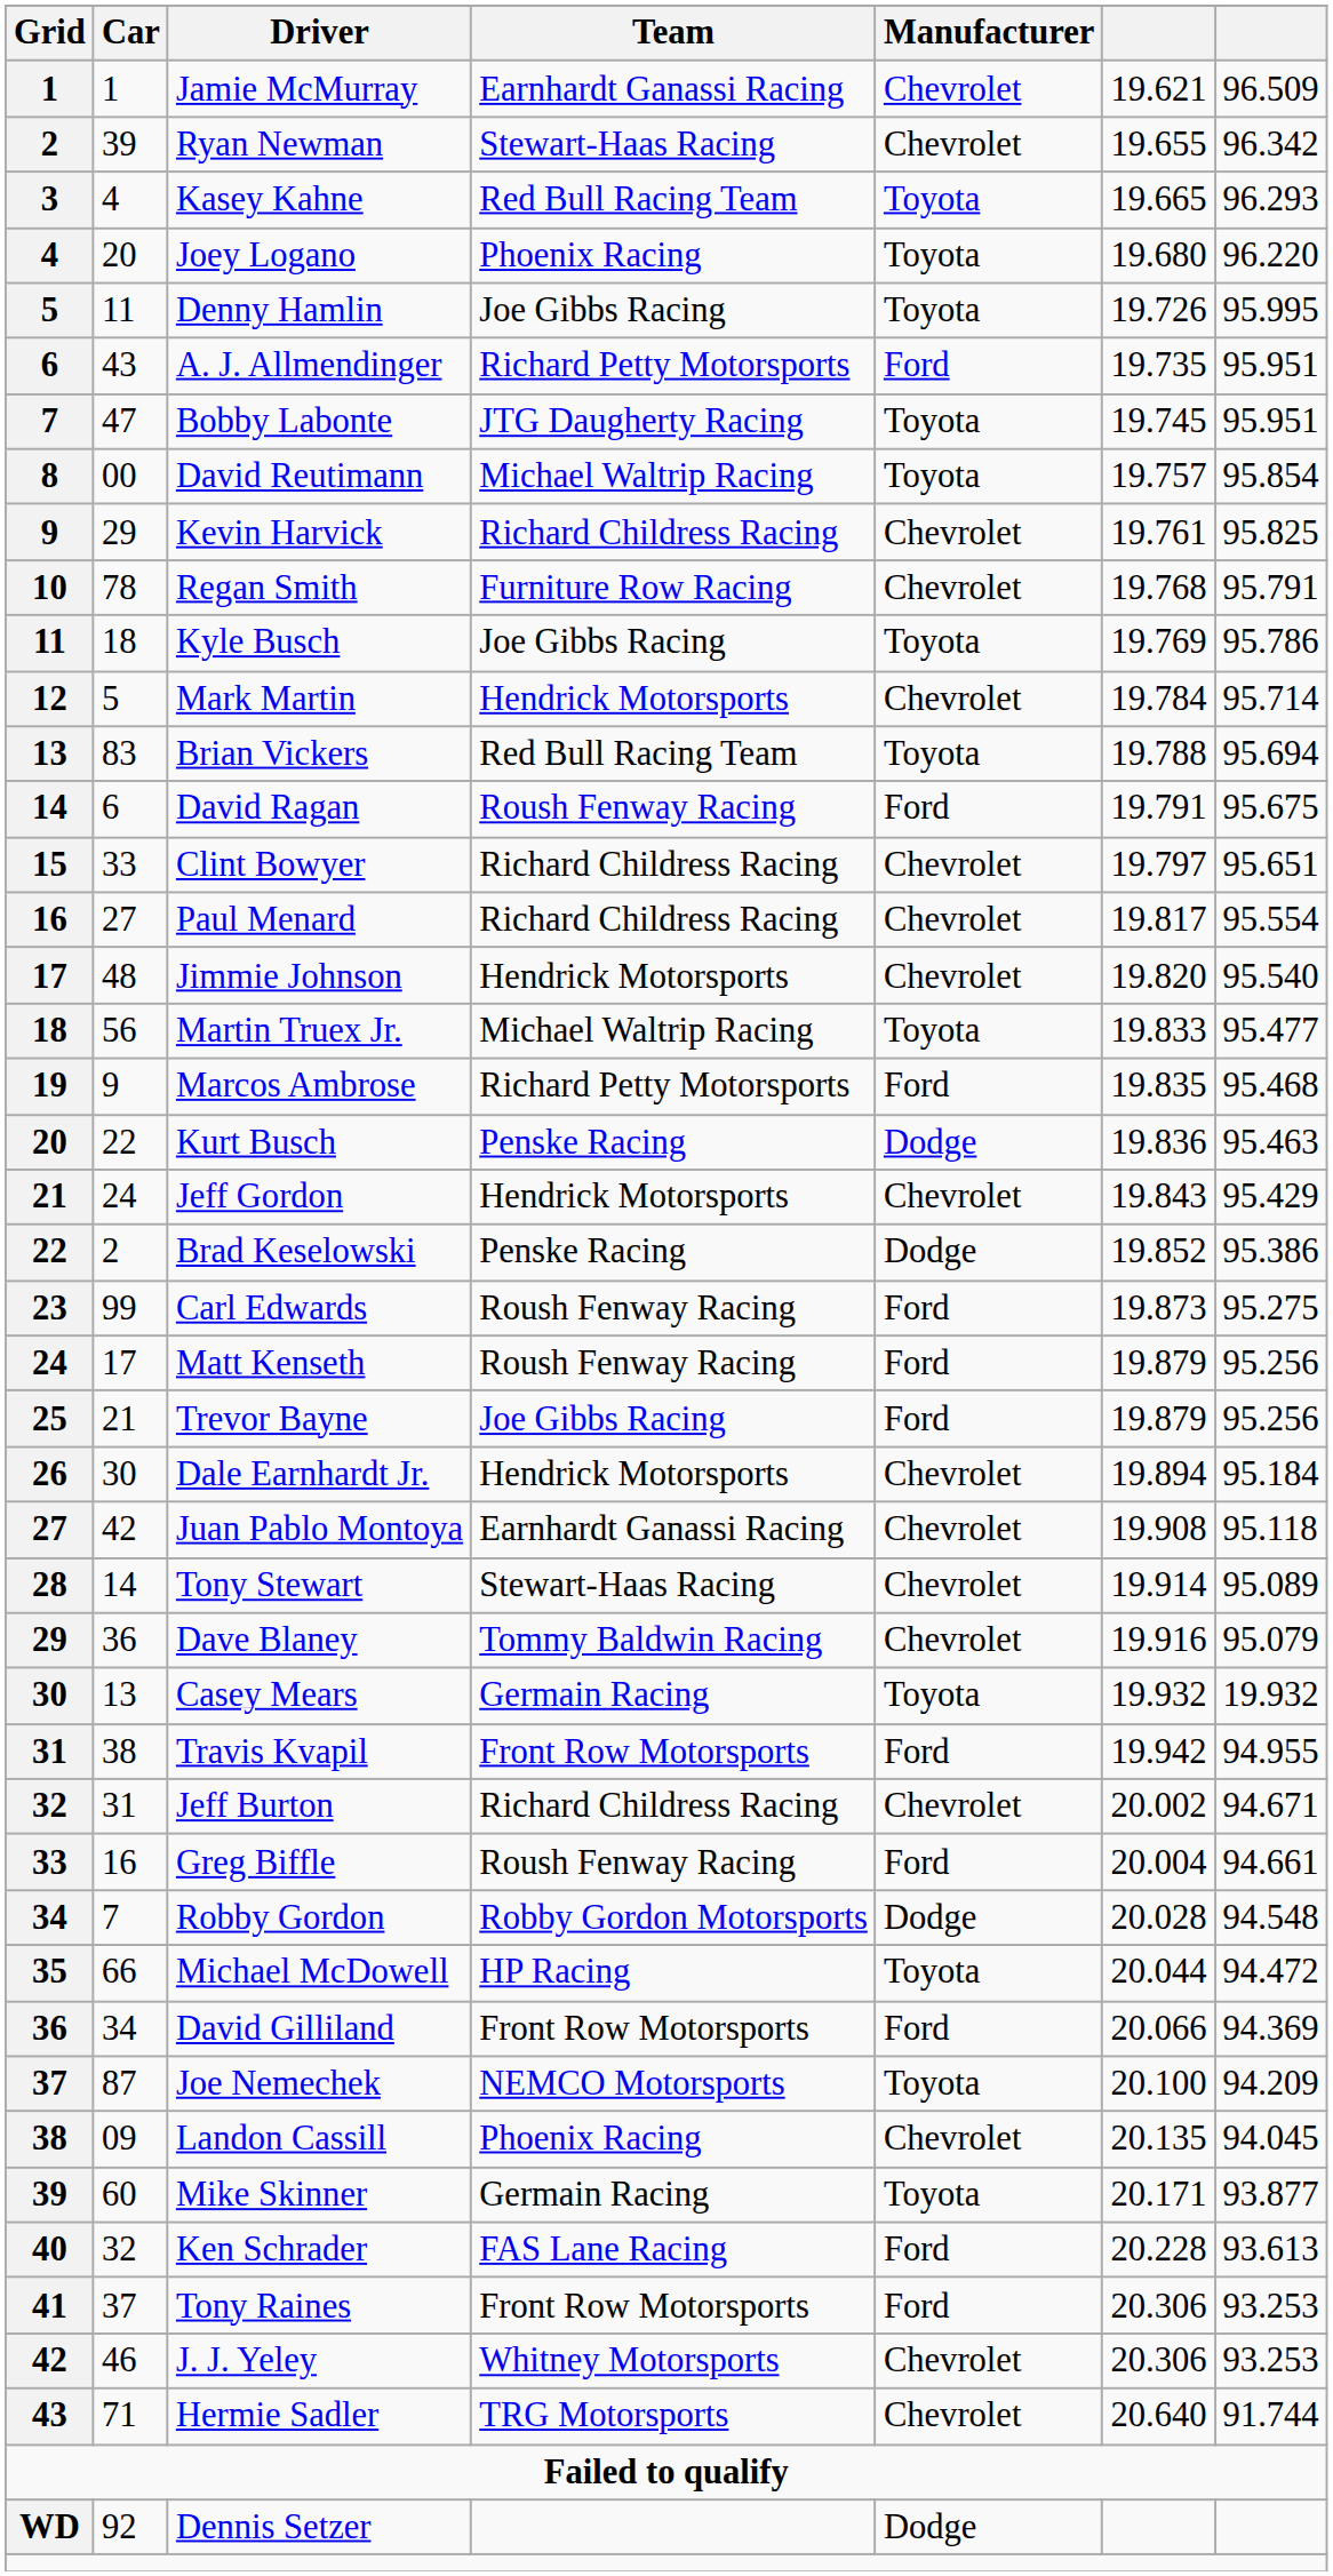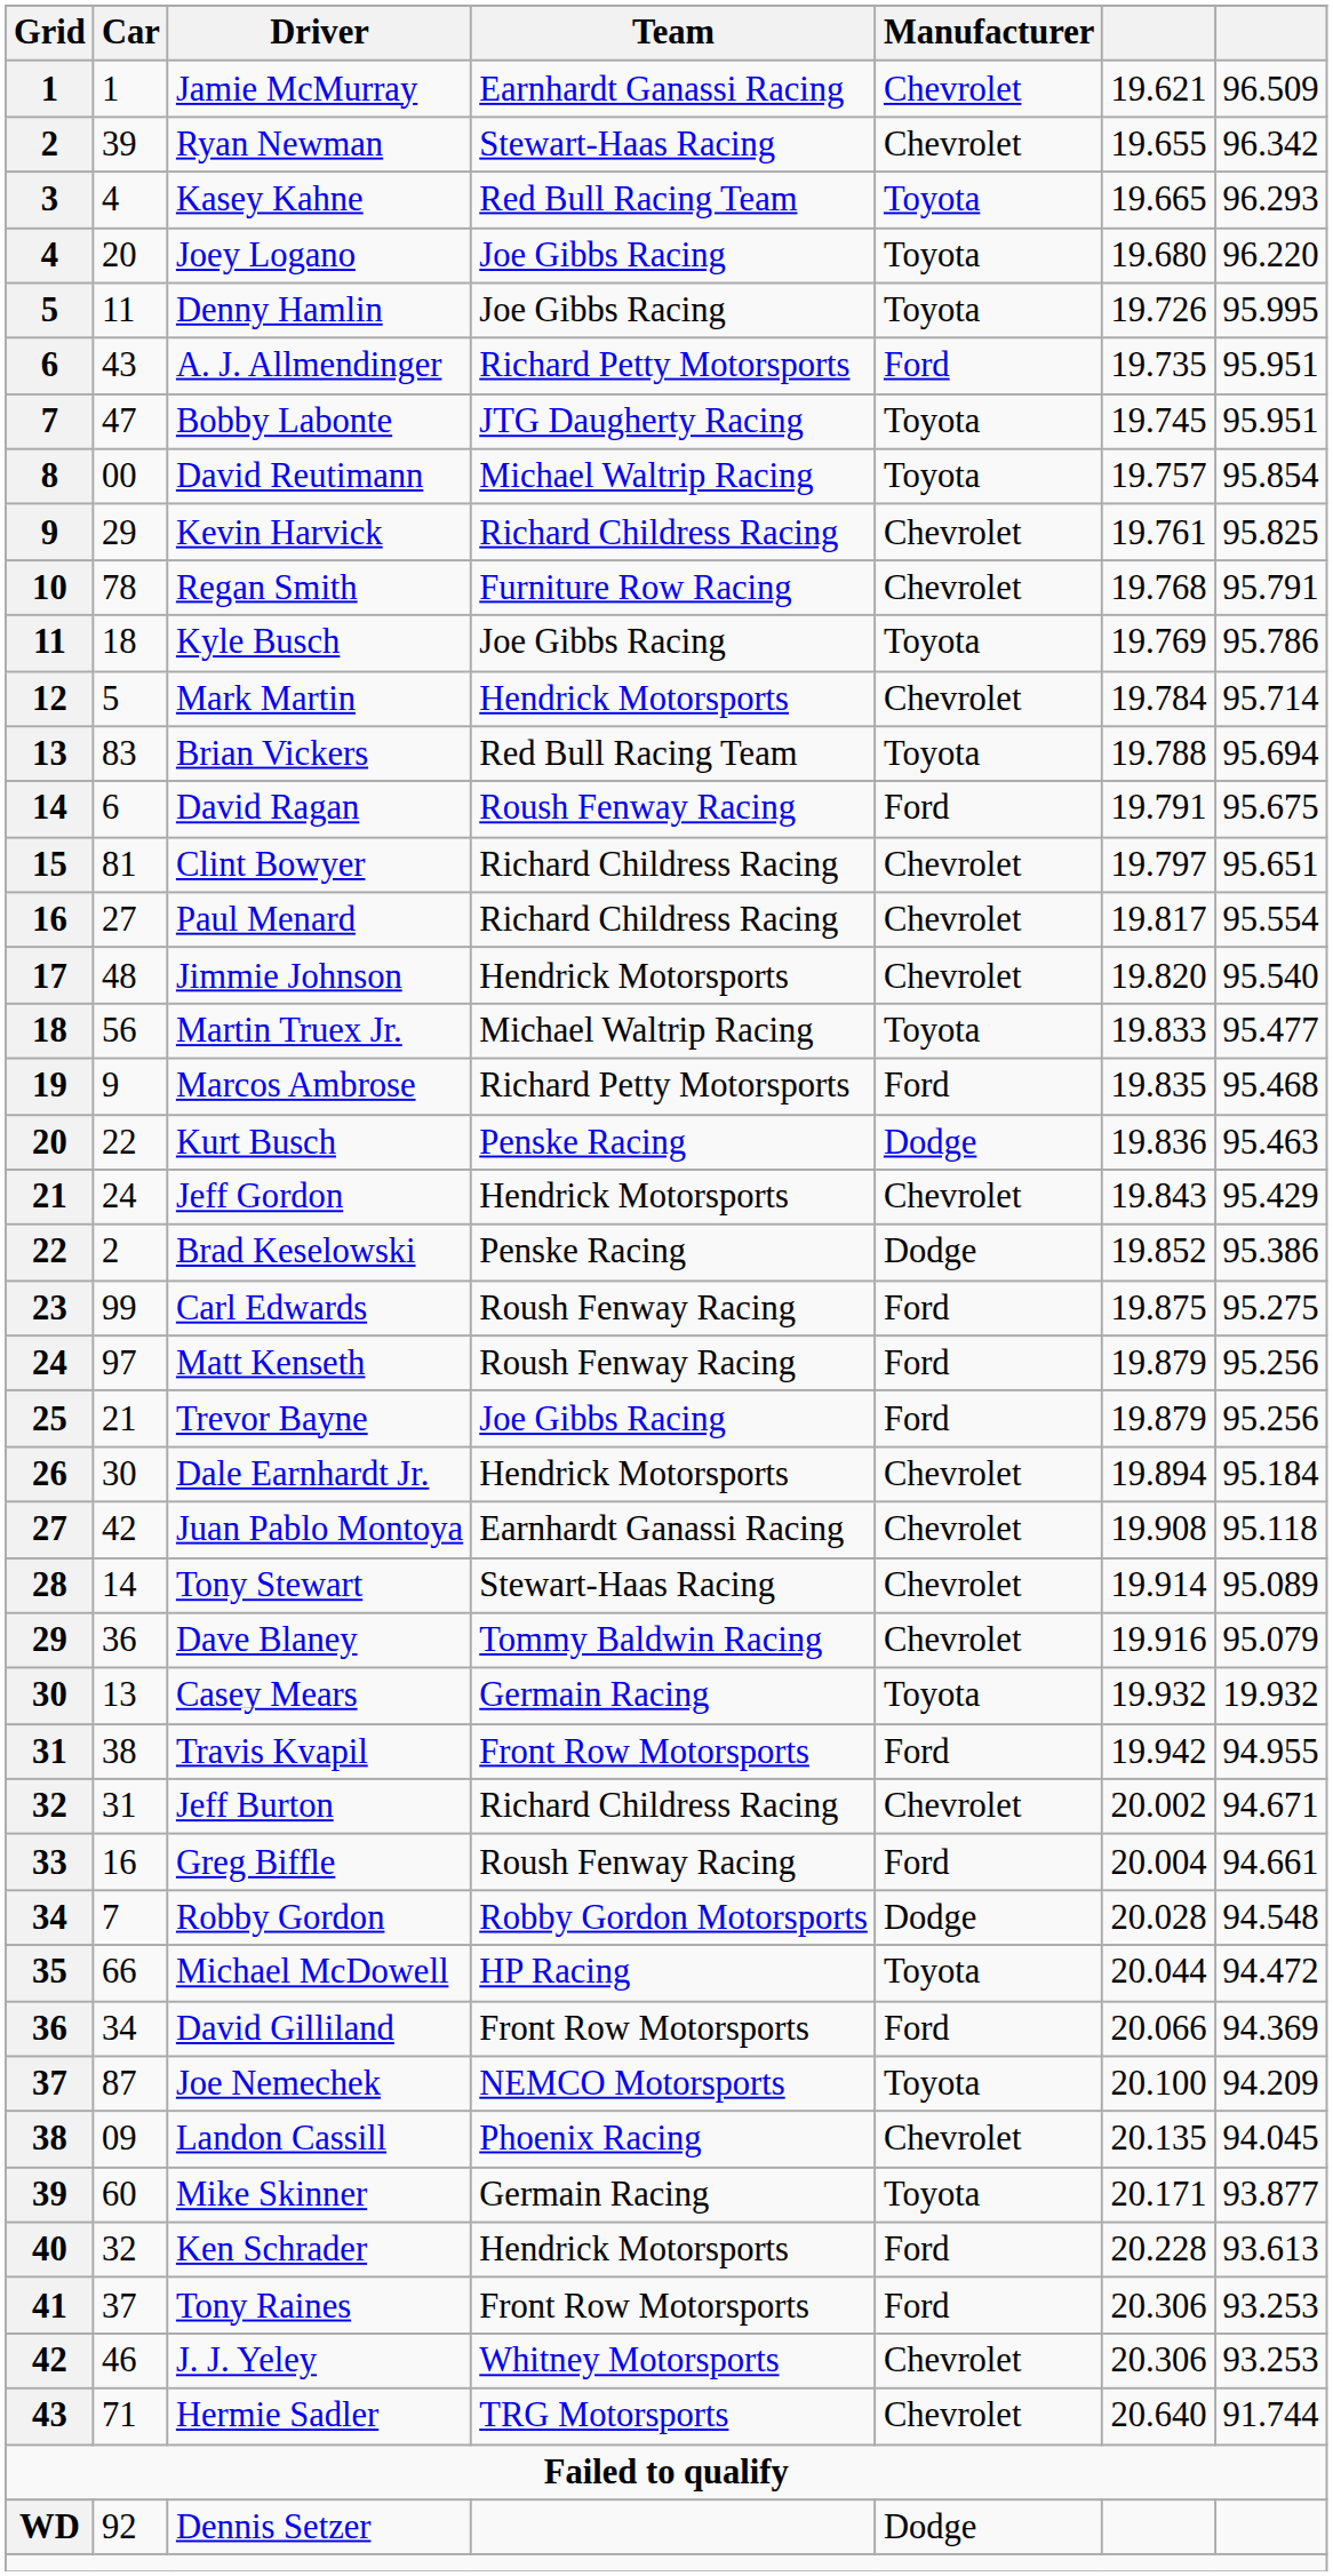 <table class="wikitable">
 <tr>
 </tr>
 <tr>
 <th scope="col">Grid</th>
 <th scope="col">Car</th>
 <th scope="col">Driver</th>
 <th scope="col">Team</th>
 <th scope="col">Manufacturer</th>
 <th scope="col"></th>
 <th scope="col"></th>
 </tr>
 <tr>
 <th scope="row">1</th>
 <td>1</td>
 <td><a href='#'>Jamie McMurray</a></td>
 <td><a href='#'>Earnhardt Ganassi Racing</a></td>
 <td><a href='#'>Chevrolet</a></td>
 <td>19.621</td>
 <td>96.509</td>
 </tr>
 <tr>
 <th scope="row">2</th>
 <td>39</td>
 <td><a href='#'>Ryan Newman</a></td>
 <td><a href='#'>Stewart-Haas Racing</a></td>
 <td>Chevrolet</td>
 <td>19.655</td>
 <td>96.342</td>
 </tr>
 <tr>
 <th scope="row">3</th>
 <td>4</td>
 <td><a href='#'>Kasey Kahne</a></td>
 <td><a href='#'>Red Bull Racing Team</a></td>
 <td><a href='#'>Toyota</a></td>
 <td>19.665</td>
 <td>96.293</td>
 </tr>
 <tr>
 <th scope="row">4</th>
 <td>20</td>
 <td><a href='#'>Joey Logano</a></td>
-<td><a href='#'>Phoenix Racing</a></td>
+<td><a href='#'>Joe Gibbs Racing</a></td>
 <td>Toyota</td>
 <td>19.680</td>
 <td>96.220</td>
 </tr>
 <tr>
 <th scope="row">5</th>
 <td>11</td>
 <td><a href='#'>Denny Hamlin</a></td>
 <td>Joe Gibbs Racing</td>
 <td>Toyota</td>
 <td>19.726</td>
 <td>95.995</td>
 </tr>
 <tr>
 <th scope="row">6</th>
 <td>43</td>
 <td><a href='#'>A. J. Allmendinger</a></td>
 <td><a href='#'>Richard Petty Motorsports</a></td>
 <td><a href='#'>Ford</a></td>
 <td>19.735</td>
 <td>95.951</td>
 </tr>
 <tr>
 <th scope="row">7</th>
 <td>47</td>
 <td><a href='#'>Bobby Labonte</a></td>
 <td><a href='#'>JTG Daugherty Racing</a></td>
 <td>Toyota</td>
 <td>19.745</td>
 <td>95.951</td>
 </tr>
 <tr>
 <th scope="row">8</th>
 <td>00</td>
 <td><a href='#'>David Reutimann</a></td>
 <td><a href='#'>Michael Waltrip Racing</a></td>
 <td>Toyota</td>
 <td>19.757</td>
 <td>95.854</td>
 </tr>
 <tr>
 <th scope="row">9</th>
 <td>29</td>
 <td><a href='#'>Kevin Harvick</a></td>
 <td><a href='#'>Richard Childress Racing</a></td>
 <td>Chevrolet</td>
 <td>19.761</td>
 <td>95.825</td>
 </tr>
 <tr>
 <th scope="row">10</th>
 <td>78</td>
 <td><a href='#'>Regan Smith</a></td>
 <td><a href='#'>Furniture Row Racing</a></td>
 <td>Chevrolet</td>
 <td>19.768</td>
 <td>95.791</td>
 </tr>
 <tr>
 <th scope="row">11</th>
 <td>18</td>
 <td><a href='#'>Kyle Busch</a></td>
 <td>Joe Gibbs Racing</td>
 <td>Toyota</td>
 <td>19.769</td>
 <td>95.786</td>
 </tr>
 <tr>
 <th scope="row">12</th>
 <td>5</td>
 <td><a href='#'>Mark Martin</a></td>
 <td><a href='#'>Hendrick Motorsports</a></td>
 <td>Chevrolet</td>
 <td>19.784</td>
 <td>95.714</td>
 </tr>
 <tr>
 <th scope="row">13</th>
 <td>83</td>
 <td><a href='#'>Brian Vickers</a></td>
 <td>Red Bull Racing Team</td>
 <td>Toyota</td>
 <td>19.788</td>
 <td>95.694</td>
 </tr>
 <tr>
 <th scope="row">14</th>
 <td>6</td>
 <td><a href='#'>David Ragan</a></td>
 <td><a href='#'>Roush Fenway Racing</a></td>
 <td>Ford</td>
 <td>19.791</td>
 <td>95.675</td>
 </tr>
 <tr>
 <th scope="row">15</th>
-<td>33</td>
+<td>81</td>
 <td><a href='#'>Clint Bowyer</a></td>
 <td>Richard Childress Racing</td>
 <td>Chevrolet</td>
 <td>19.797</td>
 <td>95.651</td>
 </tr>
 <tr>
 <th scope="row">16</th>
 <td>27</td>
 <td><a href='#'>Paul Menard</a></td>
 <td>Richard Childress Racing</td>
 <td>Chevrolet</td>
 <td>19.817</td>
 <td>95.554</td>
 </tr>
 <tr>
 <th scope="row">17</th>
 <td>48</td>
 <td><a href='#'>Jimmie Johnson</a></td>
 <td>Hendrick Motorsports</td>
 <td>Chevrolet</td>
 <td>19.820</td>
 <td>95.540</td>
 </tr>
 <tr>
 <th scope="row">18</th>
 <td>56</td>
 <td><a href='#'>Martin Truex Jr.</a></td>
 <td>Michael Waltrip Racing</td>
 <td>Toyota</td>
 <td>19.833</td>
 <td>95.477</td>
 </tr>
 <tr>
 <th scope="row">19</th>
 <td>9</td>
 <td><a href='#'>Marcos Ambrose</a></td>
 <td>Richard Petty Motorsports</td>
 <td>Ford</td>
 <td>19.835</td>
 <td>95.468</td>
 </tr>
 <tr>
 <th scope="row">20</th>
 <td>22</td>
 <td><a href='#'>Kurt Busch</a></td>
 <td><a href='#'>Penske Racing</a></td>
 <td><a href='#'>Dodge</a></td>
 <td>19.836</td>
 <td>95.463</td>
 </tr>
 <tr>
 <th scope="row">21</th>
 <td>24</td>
 <td><a href='#'>Jeff Gordon</a></td>
 <td>Hendrick Motorsports</td>
 <td>Chevrolet</td>
 <td>19.843</td>
 <td>95.429</td>
 </tr>
 <tr>
 <th scope="row">22</th>
 <td>2</td>
 <td><a href='#'>Brad Keselowski</a></td>
 <td>Penske Racing</td>
 <td>Dodge</td>
 <td>19.852</td>
 <td>95.386</td>
 </tr>
 <tr>
 <th scope="row">23</th>
 <td>99</td>
 <td><a href='#'>Carl Edwards</a></td>
 <td>Roush Fenway Racing</td>
 <td>Ford</td>
-<td>19.873</td>
+<td>19.875</td>
 <td>95.275</td>
 </tr>
 <tr>
 <th scope="row">24</th>
-<td>17</td>
+<td>97</td>
 <td><a href='#'>Matt Kenseth</a></td>
 <td>Roush Fenway Racing</td>
 <td>Ford</td>
 <td>19.879</td>
 <td>95.256</td>
 </tr>
 <tr>
 <th scope="row">25</th>
 <td>21</td>
 <td><a href='#'>Trevor Bayne</a></td>
 <td><a href='#'>Joe Gibbs Racing</a></td>
 <td>Ford</td>
 <td>19.879</td>
 <td>95.256</td>
 </tr>
 <tr>
 <th scope="row">26</th>
 <td>30</td>
 <td><a href='#'>Dale Earnhardt Jr.</a></td>
 <td>Hendrick Motorsports</td>
 <td>Chevrolet</td>
 <td>19.894</td>
 <td>95.184</td>
 </tr>
 <tr>
 <th scope="row">27</th>
 <td>42</td>
 <td><a href='#'>Juan Pablo Montoya</a></td>
 <td>Earnhardt Ganassi Racing</td>
 <td>Chevrolet</td>
 <td>19.908</td>
 <td>95.118</td>
 </tr>
 <tr>
 <th scope="row">28</th>
 <td>14</td>
 <td><a href='#'>Tony Stewart</a></td>
 <td>Stewart-Haas Racing</td>
 <td>Chevrolet</td>
 <td>19.914</td>
 <td>95.089</td>
 </tr>
 <tr>
 <th scope="row">29</th>
 <td>36</td>
 <td><a href='#'>Dave Blaney</a></td>
 <td><a href='#'>Tommy Baldwin Racing</a></td>
 <td>Chevrolet</td>
 <td>19.916</td>
 <td>95.079</td>
 </tr>
 <tr>
 <th scope="row">30</th>
 <td>13</td>
 <td><a href='#'>Casey Mears</a></td>
 <td><a href='#'>Germain Racing</a></td>
 <td>Toyota</td>
 <td>19.932</td>
 <td>19.932</td>
 </tr>
 <tr>
 <th scope="row">31</th>
 <td>38</td>
 <td><a href='#'>Travis Kvapil</a></td>
 <td><a href='#'>Front Row Motorsports</a></td>
 <td>Ford</td>
 <td>19.942</td>
 <td>94.955</td>
 </tr>
 <tr>
 <th scope="row">32</th>
 <td>31</td>
 <td><a href='#'>Jeff Burton</a></td>
 <td>Richard Childress Racing</td>
 <td>Chevrolet</td>
 <td>20.002</td>
 <td>94.671</td>
 </tr>
 <tr>
 <th scope="row">33</th>
 <td>16</td>
 <td><a href='#'>Greg Biffle</a></td>
 <td>Roush Fenway Racing</td>
 <td>Ford</td>
 <td>20.004</td>
 <td>94.661</td>
 </tr>
 <tr>
 <th scope="row">34</th>
 <td>7</td>
 <td><a href='#'>Robby Gordon</a></td>
 <td><a href='#'>Robby Gordon Motorsports</a></td>
 <td>Dodge</td>
 <td>20.028</td>
 <td>94.548</td>
 </tr>
 <tr>
 <th scope="row">35</th>
 <td>66</td>
 <td><a href='#'>Michael McDowell</a></td>
 <td><a href='#'>HP Racing</a></td>
 <td>Toyota</td>
 <td>20.044</td>
 <td>94.472</td>
 </tr>
 <tr>
 <th scope="row">36</th>
 <td>34</td>
 <td><a href='#'>David Gilliland</a></td>
 <td>Front Row Motorsports</td>
 <td>Ford</td>
 <td>20.066</td>
 <td>94.369</td>
 </tr>
 <tr>
 <th scope="row">37</th>
 <td>87</td>
 <td><a href='#'>Joe Nemechek</a></td>
 <td><a href='#'>NEMCO Motorsports</a></td>
 <td>Toyota</td>
 <td>20.100</td>
 <td>94.209</td>
 </tr>
 <tr>
 <th scope="row">38</th>
 <td>09</td>
 <td><a href='#'>Landon Cassill</a></td>
 <td><a href='#'>Phoenix Racing</a></td>
 <td>Chevrolet</td>
 <td>20.135</td>
 <td>94.045</td>
 </tr>
 <tr>
 <th scope="row">39</th>
 <td>60</td>
 <td><a href='#'>Mike Skinner</a></td>
 <td>Germain Racing</td>
 <td>Toyota</td>
 <td>20.171</td>
 <td>93.877</td>
 </tr>
 <tr>
 <th scope="row">40</th>
 <td>32</td>
 <td><a href='#'>Ken Schrader</a></td>
-<td><a href='#'>FAS Lane Racing</a></td>
+<td>Hendrick Motorsports</td>
 <td>Ford</td>
 <td>20.228</td>
 <td>93.613</td>
 </tr>
 <tr>
 <th scope="row">41</th>
 <td>37</td>
 <td><a href='#'>Tony Raines</a></td>
 <td>Front Row Motorsports</td>
 <td>Ford</td>
 <td>20.306</td>
 <td>93.253</td>
 </tr>
 <tr>
 <th scope="row">42</th>
 <td>46</td>
 <td><a href='#'>J. J. Yeley</a></td>
 <td><a href='#'>Whitney Motorsports</a></td>
 <td>Chevrolet</td>
 <td>20.306</td>
 <td>93.253</td>
 </tr>
 <tr>
 <th scope="row">43</th>
 <td>71</td>
 <td><a href='#'>Hermie Sadler</a></td>
 <td><a href='#'>TRG Motorsports</a></td>
 <td>Chevrolet</td>
 <td>20.640</td>
 <td>91.744</td>
 </tr>
 <tr>
 <td colspan="8" style="text-align:center;"><strong>Failed to qualify</strong></td>
 </tr>
 <tr>
 <th scope="row">WD</th>
 <td>92</td>
 <td><a href='#'>Dennis Setzer</a></td>
 <td></td>
 <td>Dodge</td>
 <td></td>
 <td></td>
 </tr>
 <tr>
 <td colspan="8"></td>
 </tr>
 </table>
